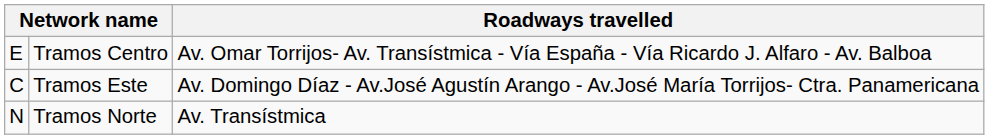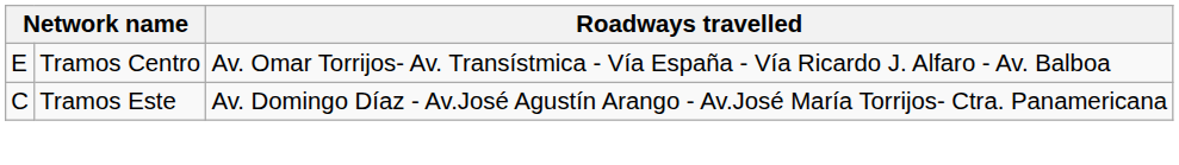 <table class="wikitable">
 <tr>
 <th colspan="2">Network name</th>
 <th>Roadways travelled</th>
 </tr>
 <tr>
 <td>E</td>
 <td>Tramos Centro</td>
 <td>Av. Omar Torrijos- Av. Transístmica - Vía España - Vía Ricardo J. Alfaro - Av. Balboa</td>
 </tr>
 <tr>
 <td>C</td>
 <td>Tramos Este</td>
 <td>Av. Domingo Díaz - Av.José Agustín Arango - Av.José María Torrijos- Ctra. Panamericana</td>
 </tr>
-<tr>
-<td>N</td>
-<td>Tramos Norte</td>
-<td>Av. Transístmica</td>
-</tr>
 </table>
